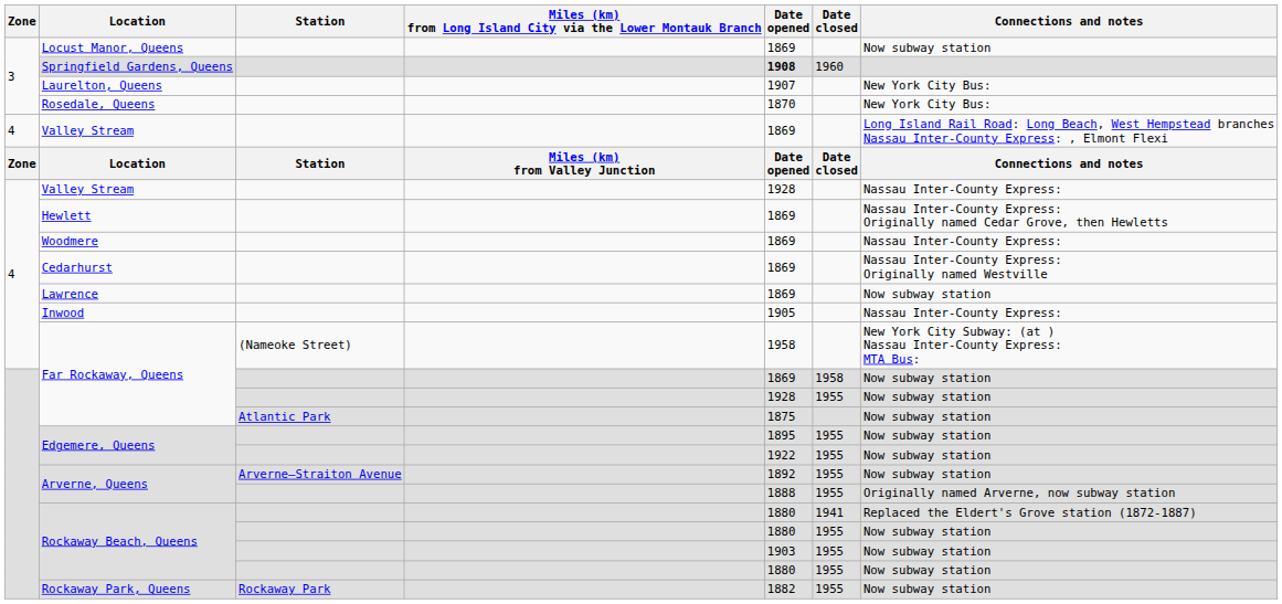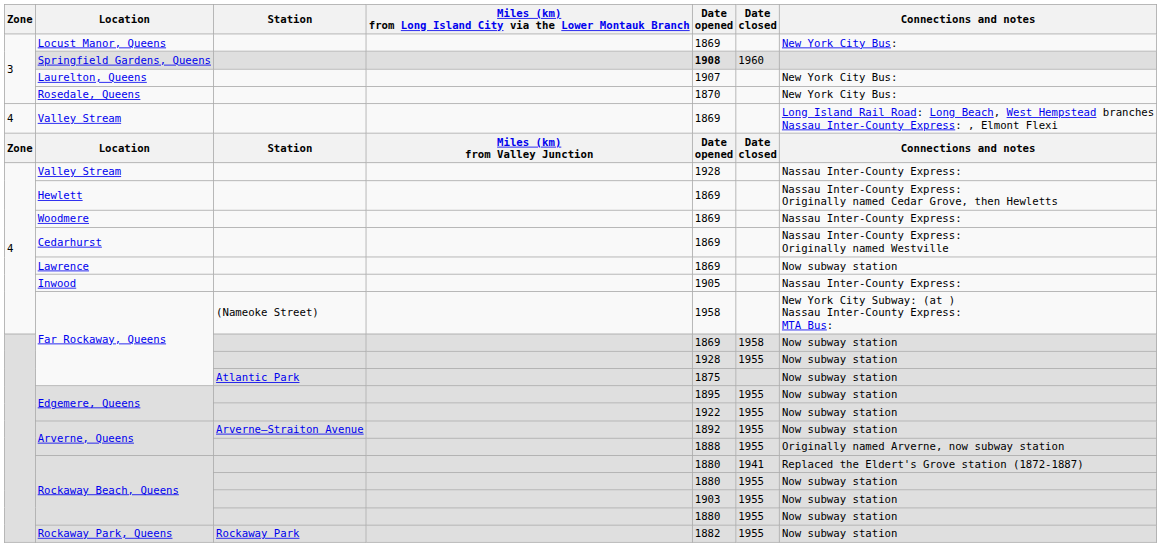 <table class="wikitable">
 <tr>
 <th>Zone</th>
 <th>Location</th>
 <th>Station</th>
 <th><a href='#'>Miles (km)</a><br>from <a href='#'>Long Island City</a> via the <a href='#'>Lower Montauk Branch</a></th>
 <th>Date<br>opened</th>
 <th>Date<br>closed</th>
 <th>Connections and notes</th>
 </tr>
 <tr>
 <td rowspan=4>3</td>
 <td><a href='#'>Locust Manor, Queens</a></td>
 <td></td>
 <td></td>
 <td>1869</td>
 <td></td>
-<td>Now  subway station</td>
+<td><a href='#'>New York City Bus</a>: </td>
 </tr>
 <tr bgcolor=#dfdfdf>
 <td><a href='#'>Springfield Gardens, Queens</a></td>
 <td></td>
 <td></td>
 <td><strong>1908</strong></td>
 <td>1960</td>
 <td></td>
 </tr>
 <tr>
 <td><a href='#'>Laurelton, Queens</a></td>
 <td></td>
 <td></td>
 <td>1907</td>
 <td></td>
 <td>New York City Bus: </td>
 </tr>
 <tr>
 <td><a href='#'>Rosedale, Queens</a></td>
 <td> </td>
 <td></td>
 <td>1870</td>
 <td></td>
 <td>New York City Bus: </td>
 </tr>
 <tr>
 <td>4</td>
 <td><a href='#'>Valley Stream</a></td>
 <td> </td>
 <td></td>
 <td>1869</td>
 <td></td>
 <td><a href='#'>Long Island Rail Road</a>: <a href='#'>Long Beach</a>, <a href='#'>West Hempstead</a> branches<br><a href='#'>Nassau Inter-County Express</a>: , Elmont Flexi</td>
 </tr>
 <tr>
 <th>Zone</th>
 <th>Location</th>
 <th>Station</th>
 <th><a href='#'>Miles (km)</a><br>from Valley Junction</th>
 <th>Date<br>opened</th>
 <th>Date<br>closed</th>
 <th>Connections and notes</th>
 </tr>
 <tr>
 <td rowspan=7>4</td>
 <td><a href='#'>Valley Stream</a></td>
 <td> </td>
 <td></td>
 <td>1928</td>
 <td></td>
 <td>Nassau Inter-County Express: </td>
 </tr>
 <tr>
 <td><a href='#'>Hewlett</a></td>
 <td> </td>
 <td></td>
 <td>1869</td>
 <td></td>
 <td>Nassau Inter-County Express: <br>Originally named Cedar Grove, then Hewletts</td>
 </tr>
 <tr>
 <td><a href='#'>Woodmere</a></td>
 <td> </td>
 <td></td>
 <td>1869</td>
 <td></td>
 <td>Nassau Inter-County Express: </td>
 </tr>
 <tr>
 <td><a href='#'>Cedarhurst</a></td>
 <td> </td>
 <td></td>
 <td>1869</td>
 <td></td>
 <td>Nassau Inter-County Express: <br>Originally named Westville</td>
 </tr>
 <tr>
 <td><a href='#'>Lawrence</a></td>
 <td> </td>
 <td></td>
 <td>1869</td>
 <td></td>
 <td>Now  subway station</td>
 </tr>
 <tr>
 <td><a href='#'>Inwood</a></td>
 <td> </td>
 <td></td>
 <td>1905</td>
 <td></td>
 <td>Nassau Inter-County Express: </td>
 </tr>
 <tr>
 <td rowspan="4"><a href='#'>Far Rockaway, Queens</a></td>
 <td> (Nameoke Street) </td>
 <td></td>
 <td>1958</td>
 <td></td>
 <td>New York City Subway:  (at )<br>Nassau Inter-County Express: <br><a href='#'>MTA Bus</a>: </td>
 </tr>
 <tr bgcolor=#dfdfdf>
 <td rowspan="14"> </td>
 <td></td>
 <td></td>
 <td>1869</td>
 <td>1958</td>
 <td>Now  subway station</td>
 </tr>
 <tr bgcolor=#dfdfdf>
 <td></td>
 <td></td>
 <td>1928</td>
 <td>1955</td>
 <td>Now  subway station</td>
 </tr>
 <tr bgcolor="#dfdfdf">
 <td><a href='#'>Atlantic Park</a></td>
 <td></td>
 <td>1875</td>
 <td></td>
 <td>Now  subway station</td>
 </tr>
 <tr bgcolor="#dfdfdf">
 <td rowspan="2"><a href='#'>Edgemere, Queens</a></td>
 <td></td>
 <td></td>
 <td>1895</td>
 <td>1955</td>
 <td>Now  subway station</td>
 </tr>
 <tr bgcolor=#dfdfdf>
 <td></td>
 <td></td>
 <td>1922</td>
 <td>1955</td>
 <td>Now  subway station</td>
 </tr>
 <tr bgcolor=#dfdfdf>
 <td rowspan=2><a href='#'>Arverne, Queens</a></td>
 <td><a href='#'>Arverne–Straiton Avenue</a></td>
 <td></td>
 <td>1892</td>
 <td>1955</td>
 <td>Now  subway station</td>
 </tr>
 <tr bgcolor=#dfdfdf>
 <td></td>
 <td></td>
 <td>1888</td>
 <td>1955</td>
 <td>Originally named Arverne, now  subway station</td>
 </tr>
 <tr bgcolor=#dfdfdf>
 <td rowspan="4"><a href='#'>Rockaway Beach, Queens</a></td>
 <td></td>
 <td></td>
 <td>1880</td>
 <td>1941</td>
 <td>Replaced the Eldert's Grove station (1872-1887)</td>
 </tr>
 <tr bgcolor=#dfdfdf>
 <td></td>
 <td></td>
 <td>1880</td>
 <td>1955</td>
 <td>Now  subway station</td>
 </tr>
 <tr bgcolor=#dfdfdf>
 <td></td>
 <td></td>
 <td>1903</td>
 <td>1955</td>
 <td>Now  subway station</td>
 </tr>
 <tr bgcolor=#dfdfdf>
 <td></td>
 <td></td>
 <td>1880</td>
 <td>1955</td>
 <td>Now  subway station</td>
 </tr>
 <tr bgcolor=#dfdfdf>
 <td rowspan=2><a href='#'>Rockaway Park, Queens</a></td>
 <td><a href='#'>Rockaway Park</a></td>
 <td></td>
 <td>1882</td>
 <td>1955</td>
 <td>Now  subway station</td>
 </tr>
 </table>
